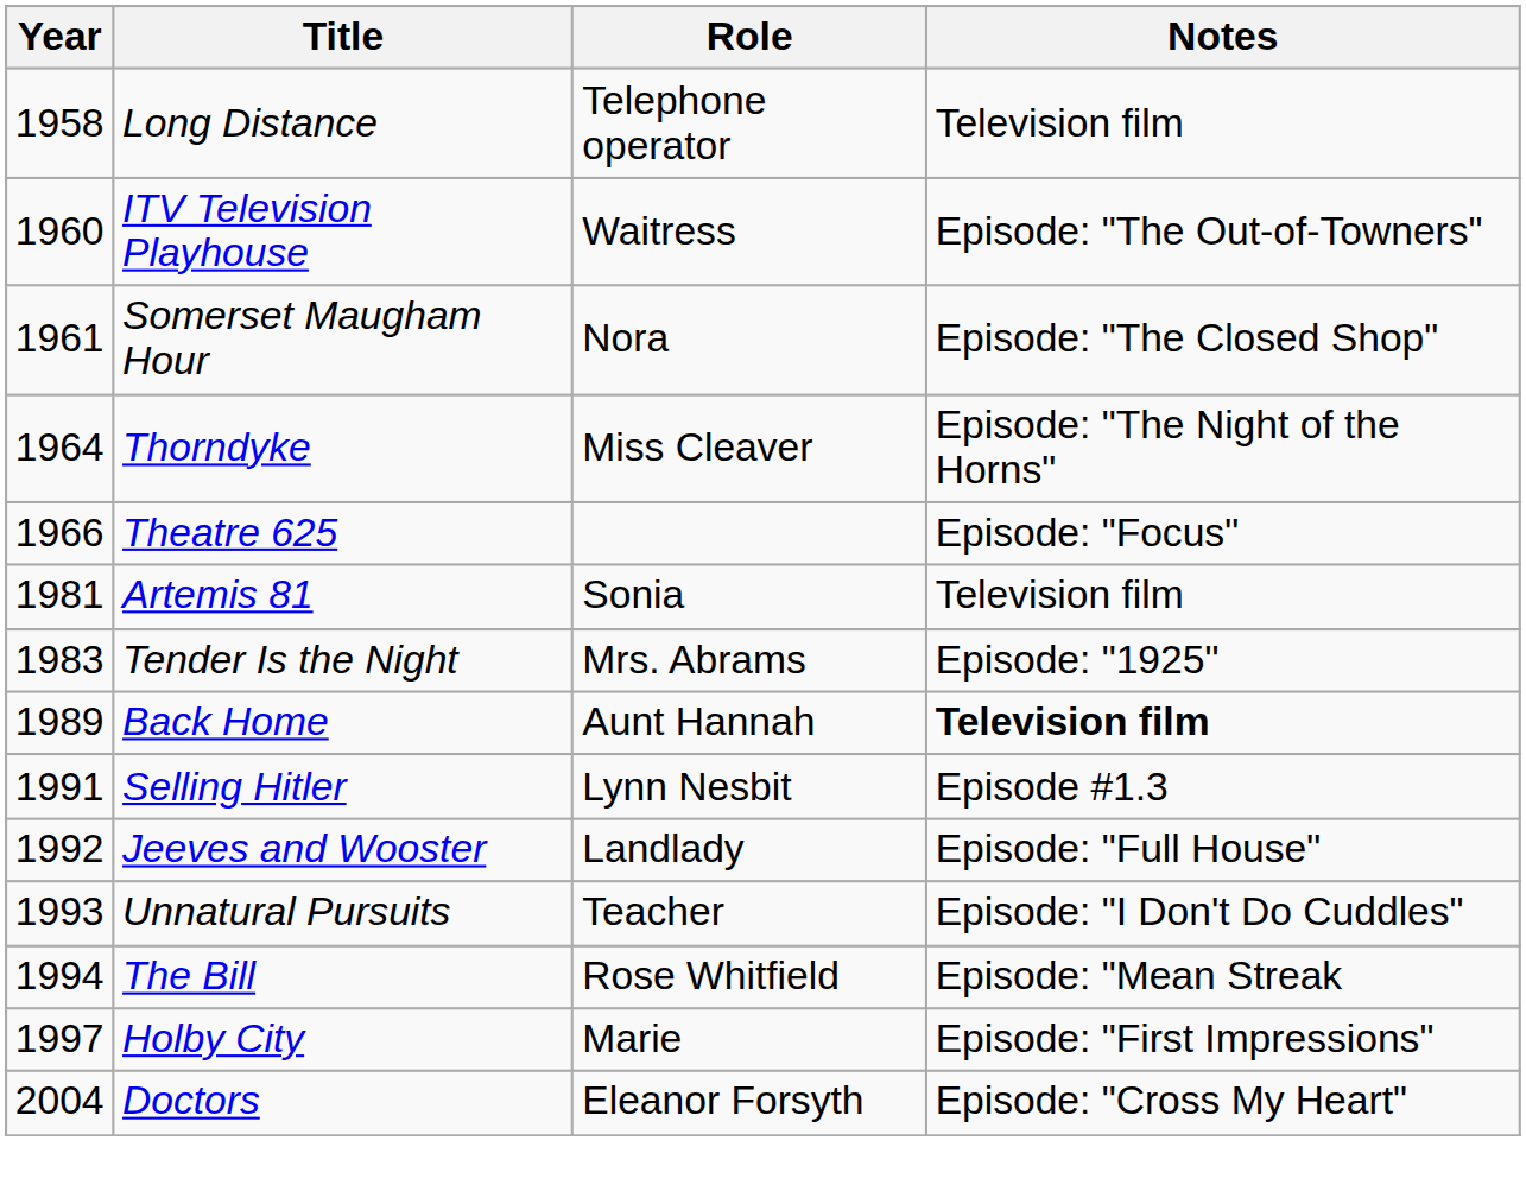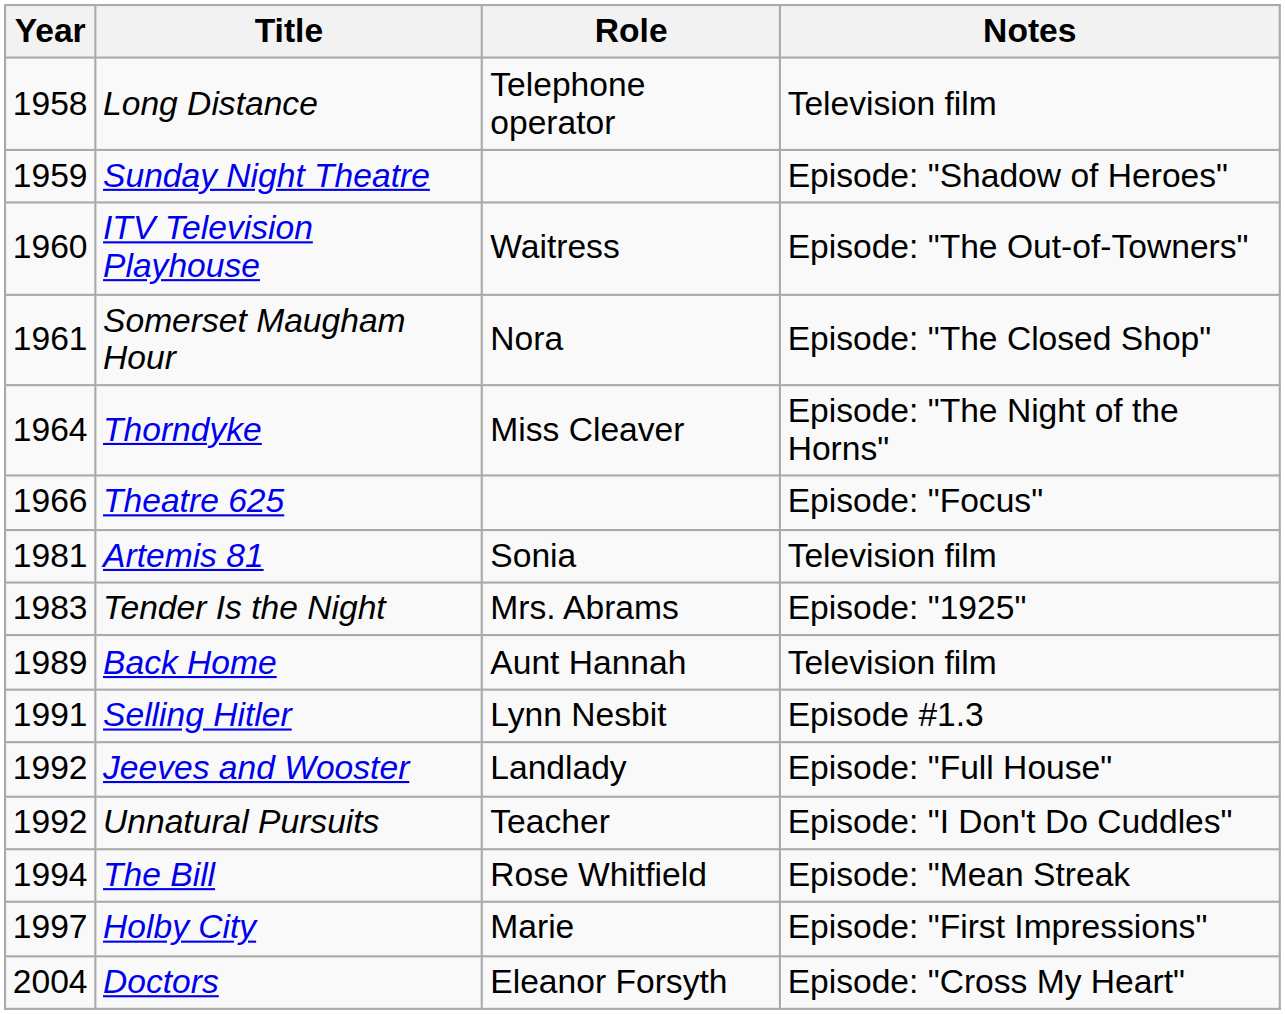 <table class="wikitable sortable">
 <tr>
 <th>Year</th>
 <th>Title</th>
 <th>Role</th>
 <th>Notes</th>
 </tr>
 <tr>
 <td>1958</td>
 <td><em>Long Distance</em></td>
 <td>Telephone operator</td>
 <td>Television film</td>
+</tr>
+<tr>
+<td>1959</td>
+<td><em><a href='#'>Sunday Night Theatre</a></em></td>
+<td></td>
+<td>Episode: "Shadow of Heroes"</td>
 </tr>
 <tr>
 <td>1960</td>
 <td><em><a href='#'>ITV Television Playhouse</a></em></td>
 <td>Waitress</td>
 <td>Episode: "The Out-of-Towners"</td>
 </tr>
 <tr>
 <td>1961</td>
 <td><em>Somerset Maugham Hour</em></td>
 <td>Nora</td>
 <td>Episode: "The Closed Shop"</td>
 </tr>
 <tr>
 <td>1964</td>
 <td><a href='#'><em>Thorndyke</em></a></td>
 <td>Miss Cleaver</td>
 <td>Episode: "The Night of the Horns"</td>
 </tr>
 <tr>
 <td>1966</td>
 <td><em><a href='#'>Theatre 625</a></em></td>
 <td></td>
 <td>Episode: "Focus"</td>
 </tr>
 <tr>
 <td>1981</td>
 <td><em><a href='#'>Artemis 81</a></em></td>
 <td>Sonia</td>
 <td>Television film</td>
 </tr>
 <tr>
 <td>1983</td>
 <td><em>Tender Is the Night</em></td>
 <td>Mrs. Abrams</td>
 <td>Episode: "1925"</td>
 </tr>
 <tr>
 <td>1989</td>
 <td><a href='#'><em>Back Home</em></a></td>
 <td>Aunt Hannah</td>
-<td><strong>Television film</strong></td>
+<td>Television film</td>
 </tr>
 <tr>
 <td>1991</td>
 <td><em><a href='#'>Selling Hitler</a></em></td>
 <td>Lynn Nesbit</td>
 <td>Episode #1.3</td>
 </tr>
 <tr>
 <td>1992</td>
 <td><em><a href='#'>Jeeves and Wooster</a></em></td>
 <td>Landlady</td>
 <td>Episode: "Full House"</td>
 </tr>
 <tr>
-<td>1993</td>
+<td>1992</td>
 <td><em>Unnatural Pursuits</em></td>
 <td>Teacher</td>
 <td>Episode: "I Don't Do Cuddles"</td>
 </tr>
 <tr>
 <td>1994</td>
 <td><em><a href='#'>The Bill</a></em></td>
 <td>Rose Whitfield</td>
 <td>Episode: "Mean Streak</td>
 </tr>
 <tr>
 <td>1997</td>
 <td><em><a href='#'>Holby City</a></em></td>
 <td>Marie</td>
 <td>Episode: "First Impressions"</td>
 </tr>
 <tr>
 <td>2004</td>
 <td><a href='#'><em>Doctors</em></a></td>
 <td>Eleanor Forsyth</td>
 <td>Episode: "Cross My Heart"</td>
 </tr>
 </table>
